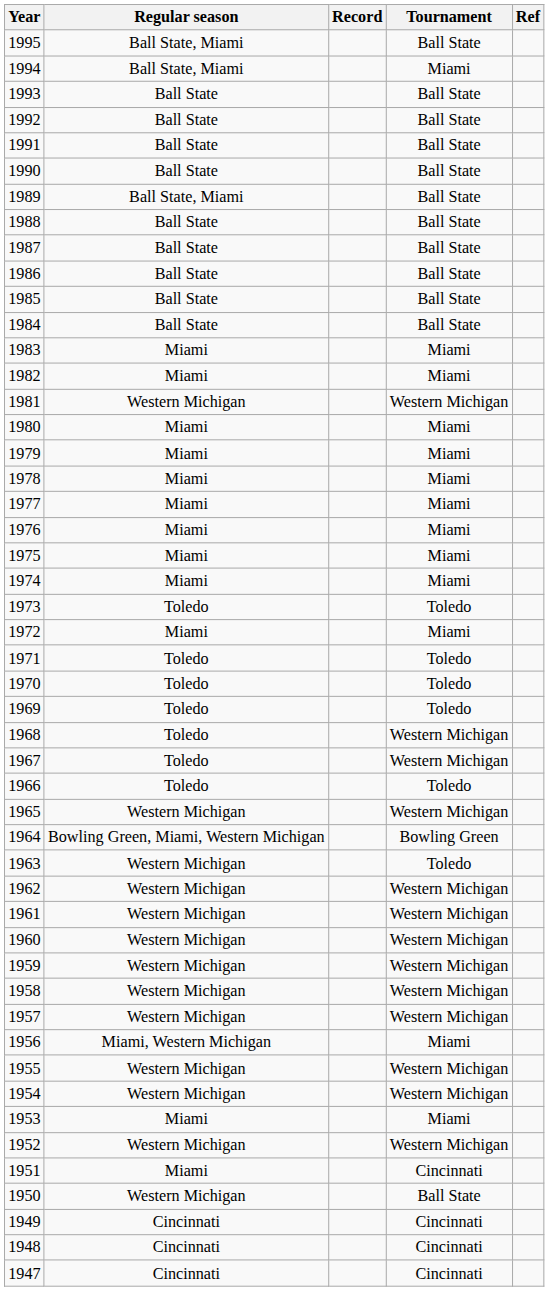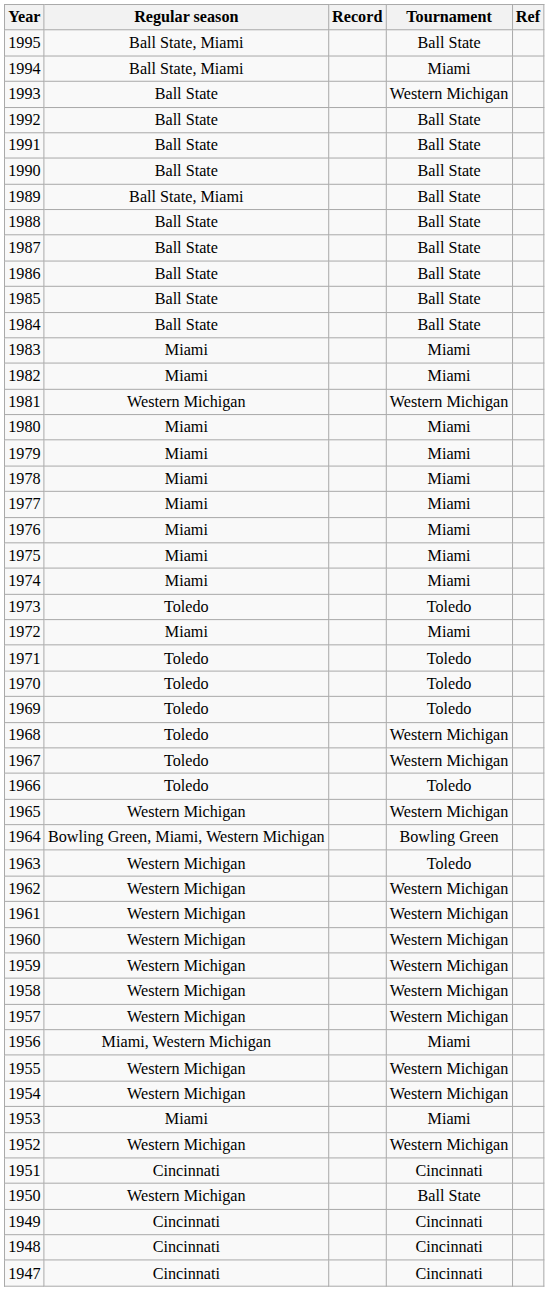 <table class="wikitable" style="text-align:center" cellpadding=2 cellspacing=2>
 <tr>
 <th>Year</th>
 <th>Regular season</th>
 <th>Record</th>
 <th>Tournament</th>
 <th>Ref</th>
 </tr>
 <tr>
 <td>1995</td>
 <td>Ball State, Miami</td>
 <td></td>
 <td>Ball State</td>
 <td></td>
 </tr>
 <tr>
 <td>1994</td>
 <td>Ball State, Miami</td>
 <td></td>
 <td>Miami</td>
 <td></td>
 </tr>
 <tr>
 <td>1993</td>
 <td>Ball State</td>
 <td></td>
-<td>Ball State</td>
+<td>Western Michigan</td>
 <td></td>
 </tr>
 <tr>
 <td>1992</td>
 <td>Ball State</td>
 <td></td>
 <td>Ball State</td>
 <td></td>
 </tr>
 <tr>
 <td>1991</td>
 <td>Ball State</td>
 <td></td>
 <td>Ball State</td>
 <td></td>
 </tr>
 <tr>
 <td>1990</td>
 <td>Ball State</td>
 <td></td>
 <td>Ball State</td>
 <td></td>
 </tr>
 <tr>
 <td>1989</td>
 <td>Ball State, Miami</td>
 <td></td>
 <td>Ball State</td>
 <td></td>
 </tr>
 <tr>
 <td>1988</td>
 <td>Ball State</td>
 <td></td>
 <td>Ball State</td>
 <td></td>
 </tr>
 <tr>
 <td>1987</td>
 <td>Ball State</td>
 <td></td>
 <td>Ball State</td>
 <td></td>
 </tr>
 <tr>
 <td>1986</td>
 <td>Ball State</td>
 <td></td>
 <td>Ball State</td>
 <td></td>
 </tr>
 <tr>
 <td>1985</td>
 <td>Ball State</td>
 <td></td>
 <td>Ball State</td>
 <td></td>
 </tr>
 <tr>
 <td>1984</td>
 <td>Ball State</td>
 <td></td>
 <td>Ball State</td>
 <td></td>
 </tr>
 <tr>
 <td>1983</td>
 <td>Miami</td>
 <td></td>
 <td>Miami</td>
 <td></td>
 </tr>
 <tr>
 <td>1982</td>
 <td>Miami</td>
 <td></td>
 <td>Miami</td>
 <td></td>
 </tr>
 <tr>
 <td>1981</td>
 <td>Western Michigan</td>
 <td></td>
 <td>Western Michigan</td>
 <td></td>
 </tr>
 <tr>
 <td>1980</td>
 <td>Miami</td>
 <td></td>
 <td>Miami</td>
 <td></td>
 </tr>
 <tr>
 <td>1979</td>
 <td>Miami</td>
 <td></td>
 <td>Miami</td>
 <td></td>
 </tr>
 <tr>
 <td>1978</td>
 <td>Miami</td>
 <td></td>
 <td>Miami</td>
 <td></td>
 </tr>
 <tr>
 <td>1977</td>
 <td>Miami</td>
 <td></td>
 <td>Miami</td>
 <td></td>
 </tr>
 <tr>
 <td>1976</td>
 <td>Miami</td>
 <td></td>
 <td>Miami</td>
 <td></td>
 </tr>
 <tr>
 <td>1975</td>
 <td>Miami</td>
 <td></td>
 <td>Miami</td>
 <td></td>
 </tr>
 <tr>
 <td>1974</td>
 <td>Miami</td>
 <td></td>
 <td>Miami</td>
 <td></td>
 </tr>
 <tr>
 <td>1973</td>
 <td>Toledo</td>
 <td></td>
 <td>Toledo</td>
 <td></td>
 </tr>
 <tr>
 <td>1972</td>
 <td>Miami</td>
 <td></td>
 <td>Miami</td>
 <td></td>
 </tr>
 <tr>
 <td>1971</td>
 <td>Toledo</td>
 <td></td>
 <td>Toledo</td>
 <td></td>
 </tr>
 <tr>
 <td>1970</td>
 <td>Toledo</td>
 <td></td>
 <td>Toledo</td>
 <td></td>
 </tr>
 <tr>
 <td>1969</td>
 <td>Toledo</td>
 <td></td>
 <td>Toledo</td>
 <td></td>
 </tr>
 <tr>
 <td>1968</td>
 <td>Toledo</td>
 <td></td>
 <td>Western Michigan</td>
 <td></td>
 </tr>
 <tr>
 <td>1967</td>
 <td>Toledo</td>
 <td></td>
 <td>Western Michigan</td>
 <td></td>
 </tr>
 <tr>
 <td>1966</td>
 <td>Toledo</td>
 <td></td>
 <td>Toledo</td>
 <td></td>
 </tr>
 <tr>
 <td>1965</td>
 <td>Western Michigan</td>
 <td></td>
 <td>Western Michigan</td>
 <td></td>
 </tr>
 <tr>
 <td>1964</td>
 <td>Bowling Green, Miami, Western Michigan</td>
 <td></td>
 <td>Bowling Green</td>
 <td></td>
 </tr>
 <tr>
 <td>1963</td>
 <td>Western Michigan</td>
 <td></td>
 <td>Toledo</td>
 <td></td>
 </tr>
 <tr>
 <td>1962</td>
 <td>Western Michigan</td>
 <td></td>
 <td>Western Michigan</td>
 <td></td>
 </tr>
 <tr>
 <td>1961</td>
 <td>Western Michigan</td>
 <td></td>
 <td>Western Michigan</td>
 <td></td>
 </tr>
 <tr>
 <td>1960</td>
 <td>Western Michigan</td>
 <td></td>
 <td>Western Michigan</td>
 <td></td>
 </tr>
 <tr>
 <td>1959</td>
 <td>Western Michigan</td>
 <td></td>
 <td>Western Michigan</td>
 <td></td>
 </tr>
 <tr>
 <td>1958</td>
 <td>Western Michigan</td>
 <td></td>
 <td>Western Michigan</td>
 <td></td>
 </tr>
 <tr>
 <td>1957</td>
 <td>Western Michigan</td>
 <td></td>
 <td>Western Michigan</td>
 <td></td>
 </tr>
 <tr>
 <td>1956</td>
 <td>Miami, Western Michigan</td>
 <td></td>
 <td>Miami</td>
 <td></td>
 </tr>
 <tr>
 <td>1955</td>
 <td>Western Michigan</td>
 <td></td>
 <td>Western Michigan</td>
 <td></td>
 </tr>
 <tr>
 <td>1954</td>
 <td>Western Michigan</td>
 <td></td>
 <td>Western Michigan</td>
 <td></td>
 </tr>
 <tr>
 <td>1953</td>
 <td>Miami</td>
 <td></td>
 <td>Miami</td>
 <td></td>
 </tr>
 <tr>
 <td>1952</td>
 <td>Western Michigan</td>
 <td></td>
 <td>Western Michigan</td>
 <td></td>
 </tr>
 <tr>
 <td>1951</td>
-<td>Miami</td>
+<td>Cincinnati</td>
 <td></td>
 <td>Cincinnati</td>
 <td></td>
 </tr>
 <tr>
 <td>1950</td>
 <td>Western Michigan</td>
 <td></td>
 <td>Ball State</td>
 <td></td>
 </tr>
 <tr>
 <td>1949</td>
 <td>Cincinnati</td>
 <td></td>
 <td>Cincinnati</td>
 <td></td>
 </tr>
 <tr>
 <td>1948</td>
 <td>Cincinnati</td>
 <td></td>
 <td>Cincinnati</td>
 <td></td>
 </tr>
 <tr>
 <td>1947</td>
 <td>Cincinnati</td>
 <td></td>
 <td>Cincinnati</td>
 <td></td>
 </tr>
 </table>
